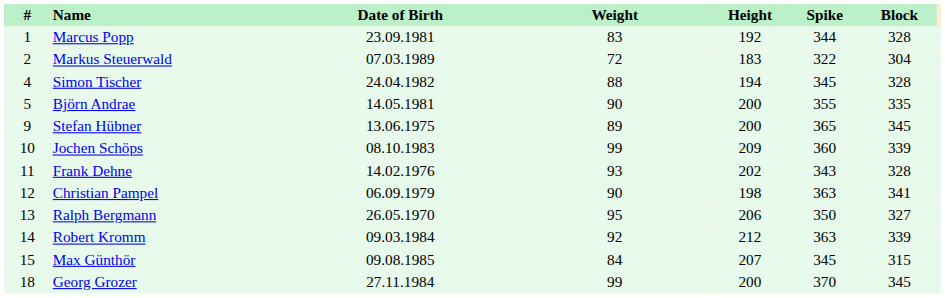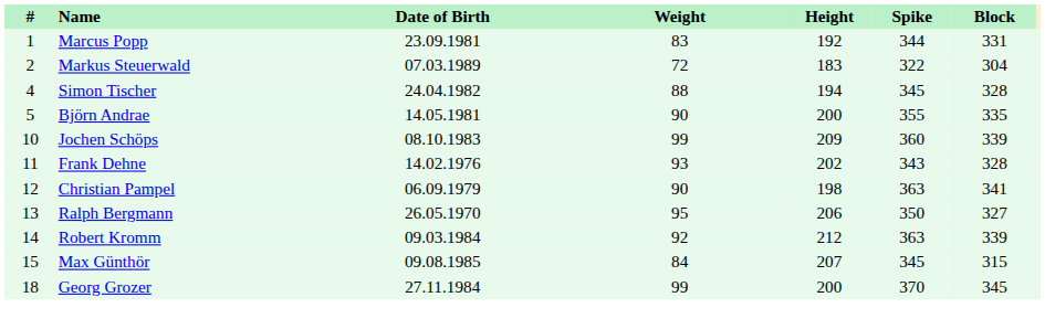 <table border=0 cellpadding=2 cellspacing=0  |- bgcolor=#FFECCE style="text-align:center; font-size:90%;" width=100%>
 <tr bgcolor=#BBF0C9>
 <th width=5%>#</th>
 <th width=25% align=left>Name</th>
 <th width=25%>Date of Birth</th>
 <th width=21%>Weight</th>
 <th width=8%>Height</th>
 <th width=8%>Spike</th>
 <th width=8%>Block</th>
 </tr>
 <tr bgcolor=#E7FAEC>
 <td>1</td>
 <td align=left><a href='#'>Marcus Popp</a></td>
 <td>23.09.1981</td>
 <td>83</td>
 <td>192</td>
 <td>344</td>
-<td>328</td>
+<td>331</td>
 <td></td>
 </tr>
 <tr bgcolor=#E7FAEC>
 <td>2</td>
 <td align=left><a href='#'>Markus Steuerwald</a></td>
 <td>07.03.1989</td>
 <td>72</td>
 <td>183</td>
 <td>322</td>
 <td>304</td>
 <td></td>
 </tr>
 <tr bgcolor=#E7FAEC>
 <td>4</td>
 <td align=left><a href='#'>Simon Tischer</a></td>
 <td>24.04.1982</td>
 <td>88</td>
 <td>194</td>
 <td>345</td>
 <td>328</td>
 <td></td>
 </tr>
 <tr bgcolor=#E7FAEC>
 <td>5</td>
 <td align=left><a href='#'>Björn Andrae</a></td>
 <td>14.05.1981</td>
 <td>90</td>
 <td>200</td>
 <td>355</td>
 <td>335</td>
-<td></td>
-</tr>
-<tr bgcolor=#E7FAEC>
-<td>9</td>
-<td align=left><a href='#'>Stefan Hübner</a></td>
-<td>13.06.1975</td>
-<td>89</td>
-<td>200</td>
-<td>365</td>
-<td>345</td>
 <td></td>
 </tr>
 <tr bgcolor=#E7FAEC>
 <td>10</td>
 <td align=left><a href='#'>Jochen Schöps</a></td>
 <td>08.10.1983</td>
 <td>99</td>
 <td>209</td>
 <td>360</td>
 <td>339</td>
 <td></td>
 </tr>
 <tr bgcolor=#E7FAEC>
 <td>11</td>
 <td align=left><a href='#'>Frank Dehne</a></td>
 <td>14.02.1976</td>
 <td>93</td>
 <td>202</td>
 <td>343</td>
 <td>328</td>
 <td></td>
 </tr>
 <tr bgcolor=#E7FAEC>
 <td>12</td>
 <td align=left><a href='#'>Christian Pampel</a></td>
 <td>06.09.1979</td>
 <td>90</td>
 <td>198</td>
 <td>363</td>
 <td>341</td>
 <td></td>
 </tr>
 <tr bgcolor=#E7FAEC>
 <td>13</td>
 <td align=left><a href='#'>Ralph Bergmann</a></td>
 <td>26.05.1970</td>
 <td>95</td>
 <td>206</td>
 <td>350</td>
 <td>327</td>
 <td></td>
 </tr>
 <tr bgcolor=#E7FAEC>
 <td>14</td>
 <td align=left><a href='#'>Robert Kromm</a></td>
 <td>09.03.1984</td>
 <td>92</td>
 <td>212</td>
 <td>363</td>
 <td>339</td>
 <td></td>
 </tr>
 <tr bgcolor=#E7FAEC>
 <td>15</td>
 <td align=left><a href='#'>Max Günthör</a></td>
 <td>09.08.1985</td>
 <td>84</td>
 <td>207</td>
 <td>345</td>
 <td>315</td>
 <td></td>
 </tr>
 <tr bgcolor=#E7FAEC>
 <td>18</td>
 <td align=left><a href='#'>Georg Grozer</a></td>
 <td>27.11.1984</td>
 <td>99</td>
 <td>200</td>
 <td>370</td>
 <td>345</td>
 <td></td>
 </tr>
 </table>
